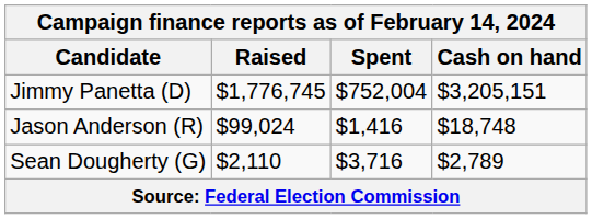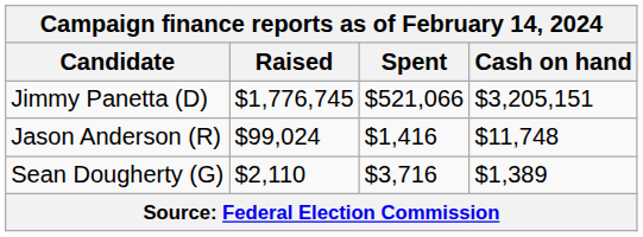 <table class="wikitable sortable">
 <tr>
 <th colspan=4>Campaign finance reports as of February 14, 2024</th>
 </tr>
 <tr style="text-align:center;">
 <th>Candidate</th>
 <th>Raised</th>
 <th>Spent</th>
 <th>Cash on hand</th>
 </tr>
 <tr>
 <td>Jimmy Panetta (D)</td>
 <td>$1,776,745</td>
-<td>$752,004</td>
+<td>$521,066</td>
 <td>$3,205,151</td>
 </tr>
 <tr>
 <td>Jason Anderson (R)</td>
 <td>$99,024</td>
 <td>$1,416</td>
-<td>$18,748</td>
+<td>$11,748</td>
 </tr>
 <tr>
 <td>Sean Dougherty (G)</td>
 <td>$2,110</td>
 <td>$3,716</td>
-<td>$2,789</td>
+<td>$1,389</td>
 </tr>
 <tr>
 <th colspan="4"><small>Source: <a href='#'>Federal Election Commission</a></small></th>
 </tr>
 </table>
